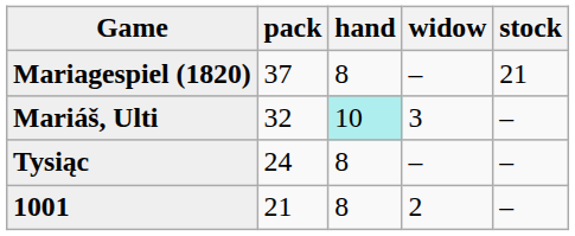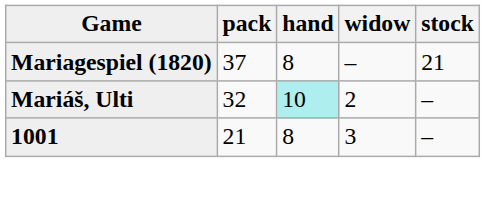 <table class="wikitable" align="right">
 <tr>
 <th style="background:#efefef;">Game</th>
 <th>pack</th>
 <th>hand</th>
 <th>widow</th>
 <th>stock</th>
 </tr>
 <tr>
 <td style="background:#efefef;"><strong>Mariagespiel (1820)</strong></td>
 <td>37</td>
 <td>8</td>
 <td>–</td>
 <td>21</td>
 </tr>
 <tr>
 <td style="background:#efefef;"><strong>Mariáš, Ulti</strong></td>
 <td>32</td>
 <td style="background: paleturquoise;">10</td>
-<td>3</td>
-<td>–</td>
-</tr>
-<tr>
-<td style="background:#efefef;"><strong>Tysiąc</strong></td>
-<td>24</td>
-<td>8</td>
-<td>–</td>
+<td>2</td>
 <td>–</td>
 </tr>
 <tr>
 <td style="background:#efefef;"><strong>1001</strong></td>
 <td>21</td>
 <td>8</td>
-<td>2</td>
+<td>3</td>
 <td>–</td>
 </tr>
 </table>
